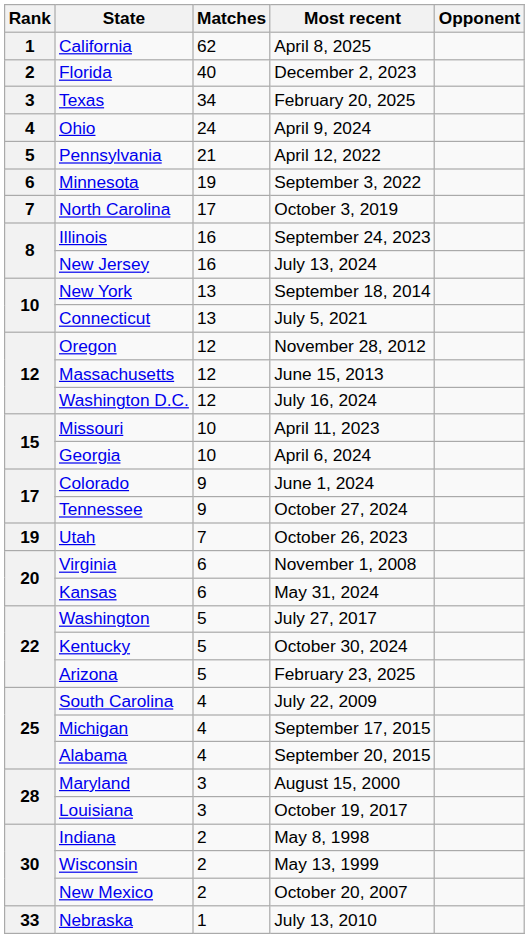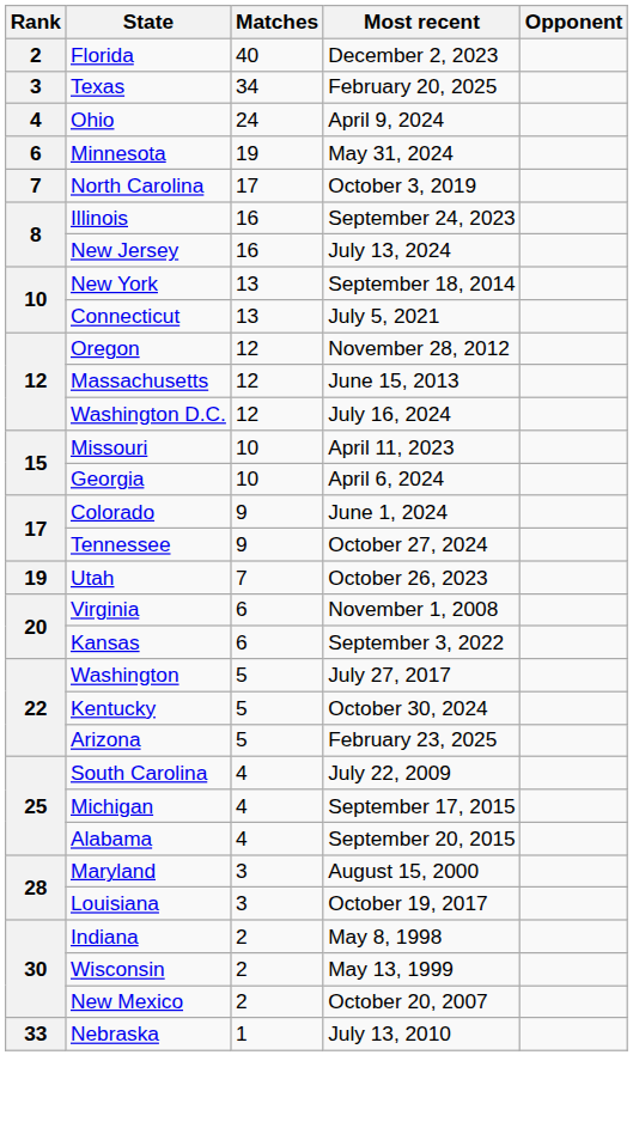 <table class="wikitable sortable" style="font-size: 90%">
 <tr>
 <th>Rank</th>
 <th>State</th>
 <th>Matches</th>
 <th>Most recent</th>
 <th>Opponent</th>
-</tr>
-<tr>
-<th>1</th>
-<td> <a href='#'>California</a></td>
-<td>62</td>
-<td>April 8, 2025</td>
-<td></td>
 </tr>
 <tr>
 <th>2</th>
 <td> <a href='#'>Florida</a></td>
 <td>40</td>
 <td>December 2, 2023</td>
 <td></td>
 </tr>
 <tr>
 <th>3</th>
 <td> <a href='#'>Texas</a></td>
 <td>34</td>
 <td>February 20, 2025</td>
 <td></td>
 </tr>
 <tr>
 <th>4</th>
 <td> <a href='#'>Ohio</a></td>
 <td>24</td>
 <td>April 9, 2024</td>
 <td></td>
 </tr>
 <tr>
-<th>5</th>
-<td> <a href='#'>Pennsylvania</a></td>
-<td>21</td>
-<td>April 12, 2022</td>
-<td></td>
-</tr>
-<tr>
 <th>6</th>
 <td> <a href='#'>Minnesota</a></td>
 <td>19</td>
-<td>September 3, 2022</td>
+<td>May 31, 2024</td>
 <td></td>
 </tr>
 <tr>
 <th>7</th>
 <td> <a href='#'>North Carolina</a></td>
 <td>17</td>
 <td>October 3, 2019</td>
 <td></td>
 </tr>
 <tr>
 <th rowspan="2">8</th>
 <td> <a href='#'>Illinois</a></td>
 <td>16</td>
 <td>September 24, 2023</td>
 <td></td>
 </tr>
 <tr>
 <td> <a href='#'>New Jersey</a></td>
 <td>16</td>
 <td>July 13, 2024</td>
 <td></td>
 </tr>
 <tr>
 <th rowspan="2">10</th>
 <td> <a href='#'>New York</a></td>
 <td>13</td>
 <td>September 18, 2014</td>
 <td></td>
 </tr>
 <tr>
 <td> <a href='#'>Connecticut</a></td>
 <td>13</td>
 <td>July 5, 2021</td>
 <td></td>
 </tr>
 <tr>
 <th rowspan="3">12</th>
 <td> <a href='#'>Oregon</a></td>
 <td>12</td>
 <td>November 28, 2012</td>
 <td></td>
 </tr>
 <tr>
 <td> <a href='#'>Massachusetts</a></td>
 <td>12</td>
 <td>June 15, 2013</td>
 <td></td>
 </tr>
 <tr>
 <td> <a href='#'>Washington D.C.</a></td>
 <td>12</td>
 <td>July 16, 2024</td>
 <td></td>
 </tr>
 <tr>
 <th rowspan="2">15</th>
 <td> <a href='#'>Missouri</a></td>
 <td>10</td>
 <td>April 11, 2023</td>
 <td></td>
 </tr>
 <tr>
 <td> <a href='#'>Georgia</a></td>
 <td>10</td>
 <td>April 6, 2024</td>
 <td></td>
 </tr>
 <tr>
 <th rowspan="2">17</th>
 <td> <a href='#'>Colorado</a></td>
 <td>9</td>
 <td>June 1, 2024</td>
 <td></td>
 </tr>
 <tr>
 <td> <a href='#'>Tennessee</a></td>
 <td>9</td>
 <td>October 27, 2024</td>
 <td></td>
 </tr>
 <tr>
 <th>19</th>
 <td> <a href='#'>Utah</a></td>
 <td>7</td>
 <td>October 26, 2023</td>
 <td></td>
 </tr>
 <tr>
 <th rowspan="2">20</th>
 <td> <a href='#'>Virginia</a></td>
 <td>6</td>
 <td>November 1, 2008</td>
 <td></td>
 </tr>
 <tr>
 <td> <a href='#'>Kansas</a></td>
 <td>6</td>
-<td>May 31, 2024</td>
+<td>September 3, 2022</td>
 <td></td>
 </tr>
 <tr>
 <th rowspan="3">22</th>
 <td> <a href='#'>Washington</a></td>
 <td>5</td>
 <td>July 27, 2017</td>
 <td></td>
 </tr>
 <tr>
 <td> <a href='#'>Kentucky</a></td>
 <td>5</td>
 <td>October 30, 2024</td>
 <td></td>
 </tr>
 <tr>
 <td> <a href='#'>Arizona</a></td>
 <td>5</td>
 <td>February 23, 2025</td>
 <td></td>
 </tr>
 <tr>
 <th rowspan="3">25</th>
 <td> <a href='#'>South Carolina</a></td>
 <td>4</td>
 <td>July 22, 2009</td>
 <td></td>
 </tr>
 <tr>
 <td> <a href='#'>Michigan</a></td>
 <td>4</td>
 <td>September 17, 2015</td>
 <td></td>
 </tr>
 <tr>
 <td> <a href='#'>Alabama</a></td>
 <td>4</td>
 <td>September 20, 2015</td>
 <td></td>
 </tr>
 <tr>
 <th rowspan="2">28</th>
 <td> <a href='#'>Maryland</a></td>
 <td>3</td>
 <td>August 15, 2000</td>
 <td></td>
 </tr>
 <tr>
 <td> <a href='#'>Louisiana</a></td>
 <td>3</td>
 <td>October 19, 2017</td>
 <td></td>
 </tr>
 <tr>
 <th rowspan="3">30</th>
 <td> <a href='#'>Indiana</a></td>
 <td>2</td>
 <td>May 8, 1998</td>
 <td></td>
 </tr>
 <tr>
 <td> <a href='#'>Wisconsin</a></td>
 <td>2</td>
 <td>May 13, 1999</td>
 <td></td>
 </tr>
 <tr>
 <td> <a href='#'>New Mexico</a></td>
 <td>2</td>
 <td>October 20, 2007</td>
 <td></td>
 </tr>
 <tr>
 <th>33</th>
 <td> <a href='#'>Nebraska</a></td>
 <td>1</td>
 <td>July 13, 2010</td>
 <td></td>
 </tr>
 </table>
